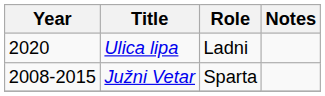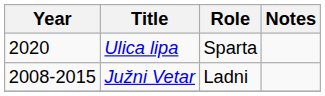 <table class="wikitable sortable">
 <tr>
 <th>Year</th>
 <th>Title</th>
 <th>Role</th>
 <th class="unsortable">Notes</th>
 </tr>
 <tr>
 <td>2020</td>
 <td><em><a href='#'>Ulica lipa</a></em></td>
-<td>Ladni</td>
+<td>Sparta</td>
 <td></td>
 </tr>
 <tr>
 <td>2008-2015</td>
 <td><em><a href='#'>Južni Vetar</a></em></td>
-<td>Sparta</td>
+<td>Ladni</td>
 <td></td>
 </tr>
 <tr>
 </tr>
 </table>
